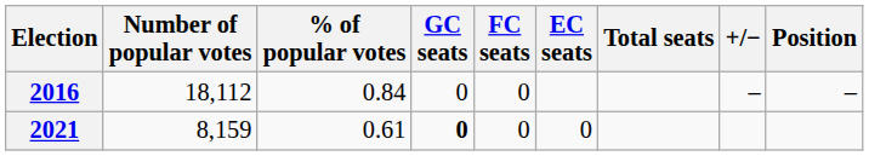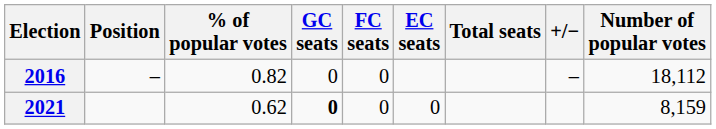 <table class="wikitable" style="text-align: right;">
 <tr align=center>
 <th><strong>Election</strong></th>
-<th>Number of<br>popular votes</th>
+<th>Position</th>
 <th>% of<br>popular votes</th>
 <th><a href='#'>GC</a><br>seats</th>
 <th><a href='#'>FC</a><br>seats</th>
 <th><a href='#'>EC</a><br>seats</th>
 <th>Total seats</th>
 <th>+/−</th>
-<th>Position</th>
+<th>Number of<br>popular votes</th>
 </tr>
 <tr>
 <th><a href='#'>2016</a></th>
-<td>18,112</td>
-<td>0.84</td>
+<td>–</td>
+<td>0.82</td>
 <td>0</td>
 <td>0</td>
 <td></td>
 <td></td>
 <td>–</td>
-<td>–</td>
+<td>18,112</td>
 </tr>
 <tr>
 <th><a href='#'>2021</a></th>
-<td>8,159</td>
-<td>0.61</td>
+<td></td>
+<td>0.62</td>
 <td><strong>0</strong></td>
 <td>0</td>
 <td>0</td>
 <td></td>
 <td></td>
-<td></td>
+<td>8,159</td>
 </tr>
 </table>
